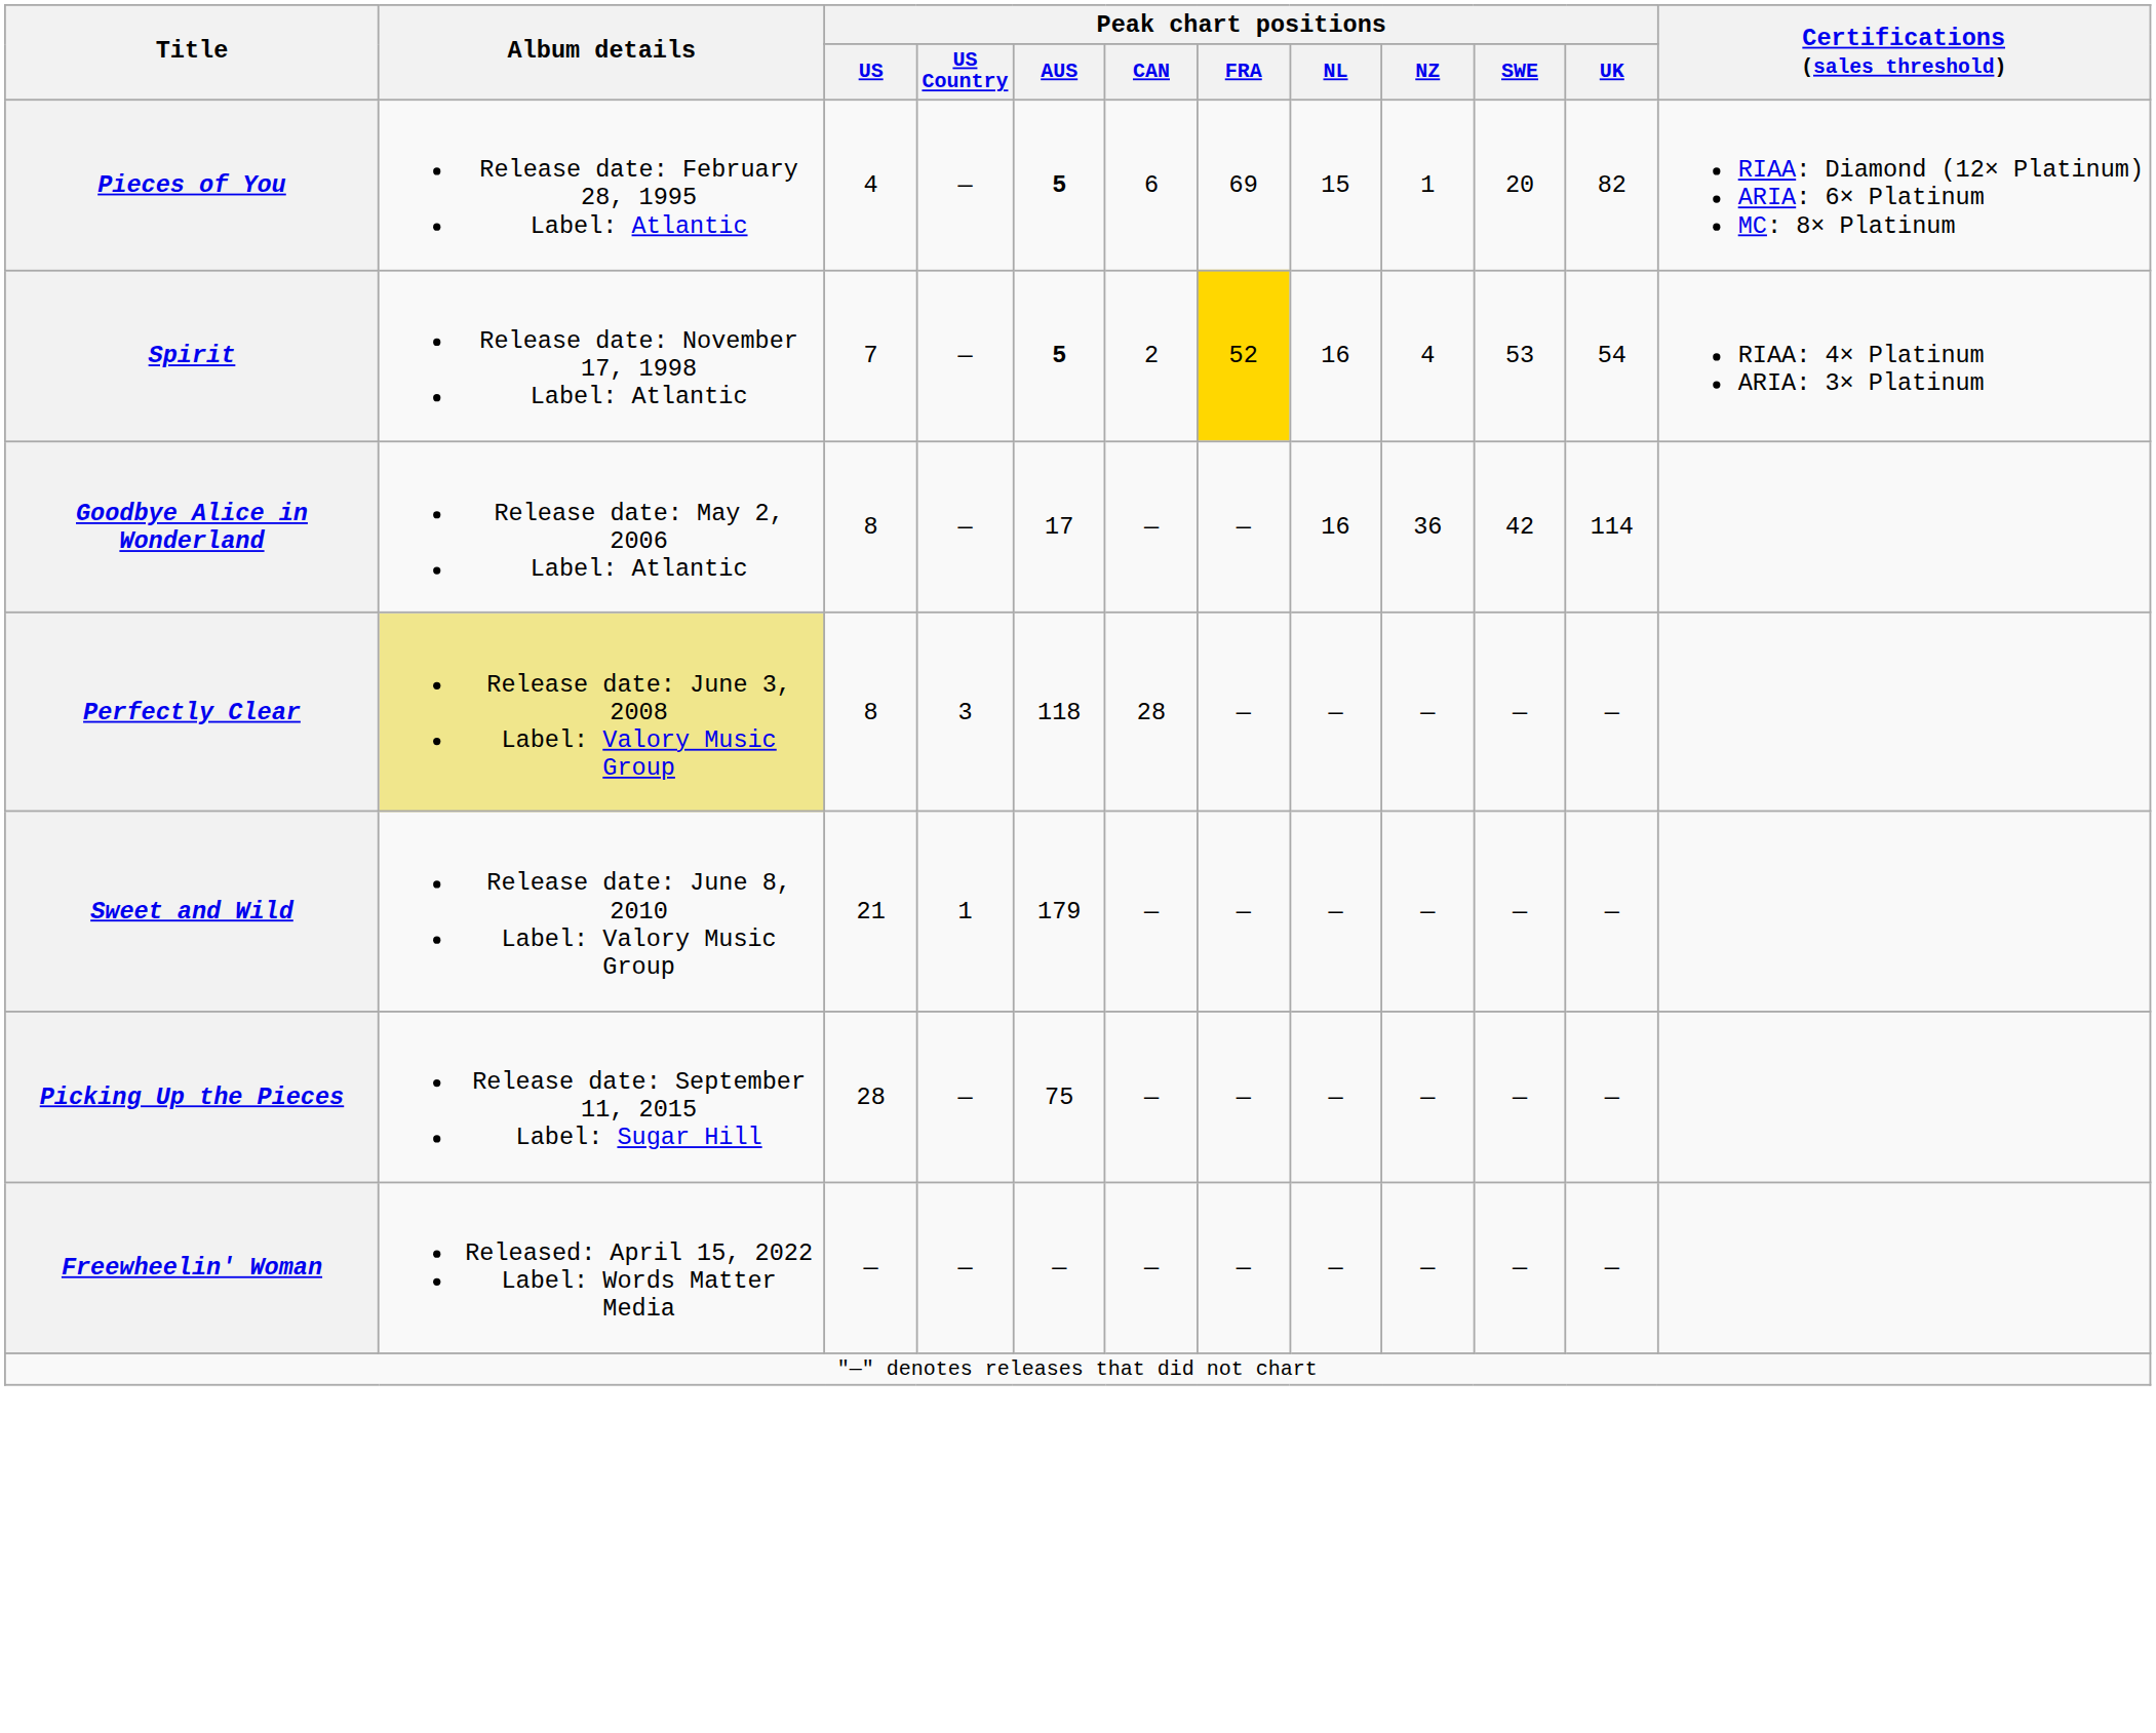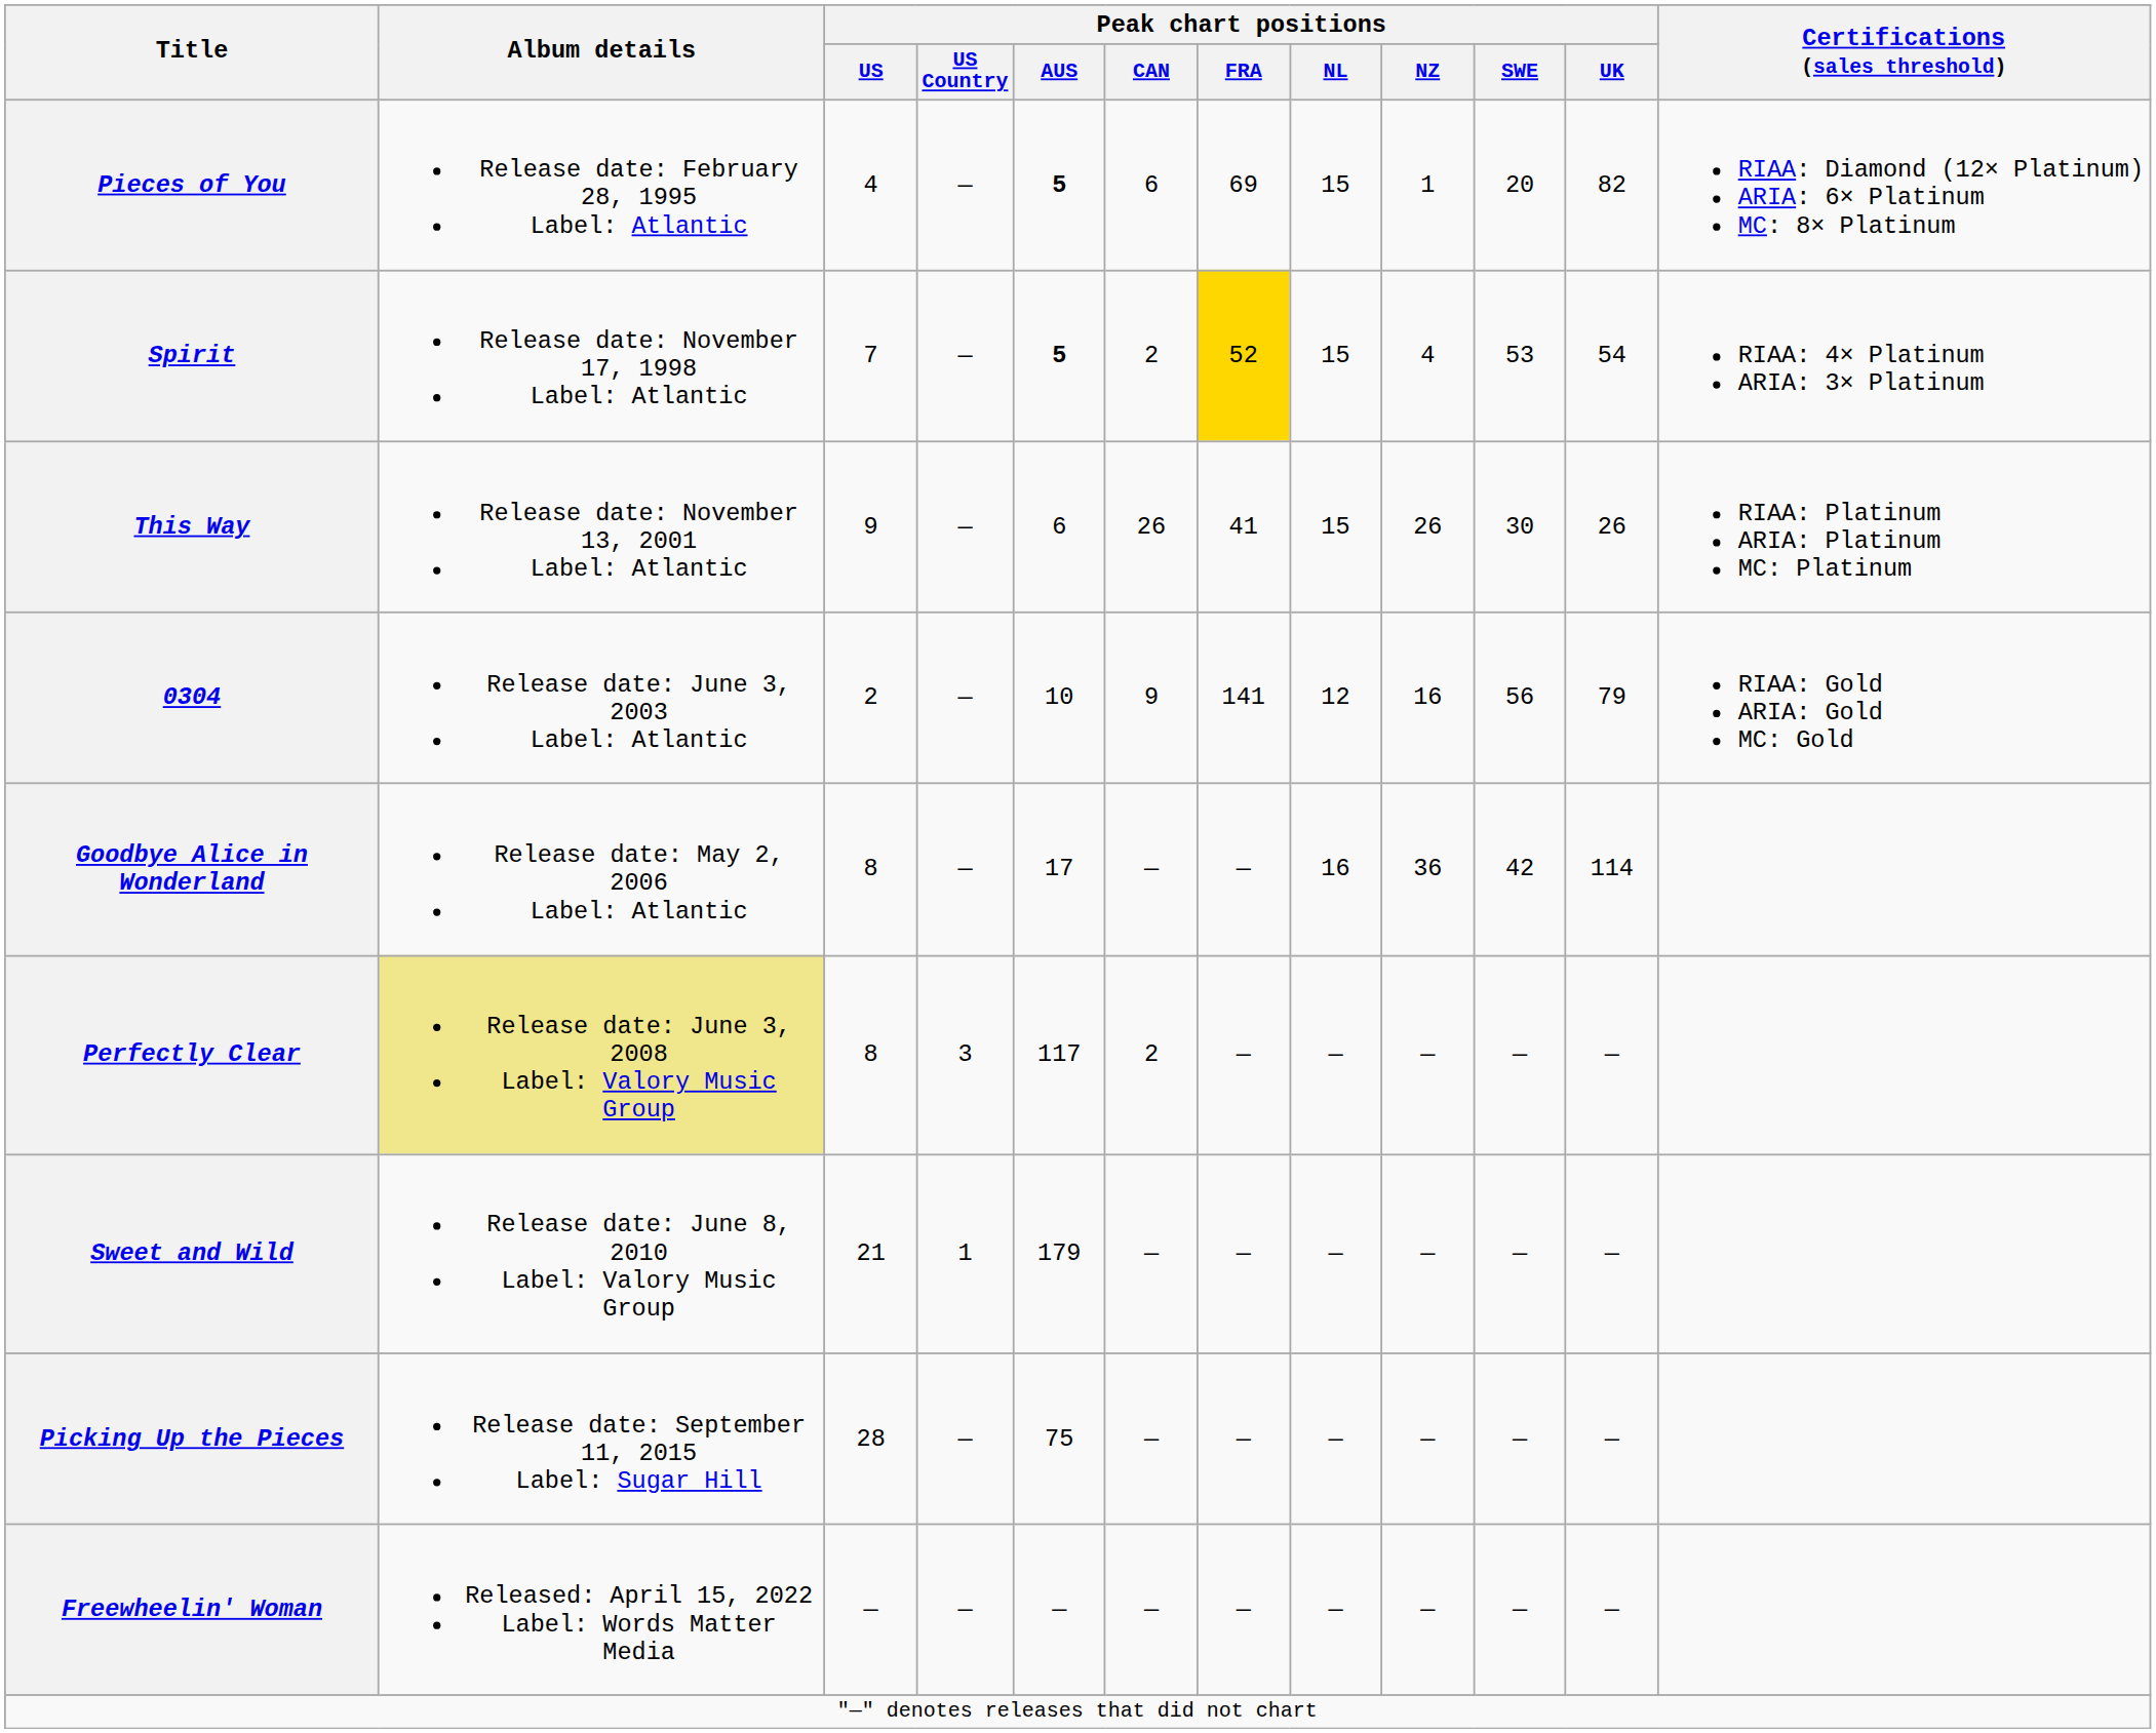 <table class="wikitable plainrowheaders" style="text-align:center;">
 <tr>
 <th scope="col" rowspan="2" style="width:15em;">Title</th>
 <th scope="col" rowspan="2" style="width:18em;">Album details</th>
 <th scope="col" colspan="9">Peak chart positions</th>
 <th scope="col" rowspan="2"><a href='#'>Certifications</a><br><small>(<a href='#'>sales threshold</a>)</small></th>
 </tr>
 <tr>
 <th scope="col" style="width:4em;font-size:85%;"><a href='#'>US</a><br></th>
 <th scope="col" style="width:4em;font-size:85%;"><a href='#'>US Country</a><br></th>
 <th scope="col" style="width:4em;font-size:85%;"><a href='#'>AUS</a><br></th>
 <th scope="col" style="width:4em;font-size:85%;"><a href='#'>CAN</a><br></th>
 <th scope="col" style="width:4em;font-size:85%;"><a href='#'>FRA</a><br></th>
 <th scope="col" style="width:4em;font-size:85%;"><a href='#'>NL</a><br></th>
 <th scope="col" style="width:4em;font-size:85%;"><a href='#'>NZ</a><br></th>
 <th scope="col" style="width:4em;font-size:85%;"><a href='#'>SWE</a><br></th>
 <th scope="col" style="width:4em;font-size:85%;"><a href='#'>UK</a><br></th>
 </tr>
 <tr>
 <th scope="row"><em><a href='#'>Pieces of You</a></em></th>
 <td><br><ul><li>Release date: February 28, 1995</li><li>Label: <a href='#'>Atlantic</a></li></ul></td>
 <td>4</td>
 <td>—</td>
 <td><strong>5</strong></td>
 <td>6</td>
 <td>69</td>
 <td>15</td>
 <td>1</td>
 <td>20</td>
 <td>82</td>
 <td style="text-align:left;"><br><ul><li><a href='#'>RIAA</a>: Diamond (12× Platinum)</li><li><a href='#'>ARIA</a>: 6× Platinum</li><li><a href='#'>MC</a>: 8× Platinum</li></ul></td>
 </tr>
 <tr>
 <th scope="row"><em><a href='#'>Spirit</a></em></th>
 <td><br><ul><li>Release date: November 17, 1998</li><li>Label: Atlantic</li></ul></td>
 <td>7</td>
 <td>—</td>
 <td><strong>5</strong></td>
 <td>2</td>
 <td style="background: gold;">52</td>
-<td>16</td>
+<td>15</td>
 <td>4</td>
 <td>53</td>
 <td>54</td>
 <td style="text-align:left;"><br><ul><li>RIAA: 4× Platinum</li><li>ARIA: 3× Platinum</li></ul></td>
+</tr>
+<tr>
+<th scope="row"><em><a href='#'>This Way</a></em></th>
+<td><br><ul><li>Release date: November 13, 2001</li><li>Label: Atlantic</li></ul></td>
+<td>9</td>
+<td>—</td>
+<td>6</td>
+<td>26</td>
+<td>41</td>
+<td>15</td>
+<td>26</td>
+<td>30</td>
+<td>26</td>
+<td style="text-align:left;"><br><ul><li>RIAA: Platinum</li><li>ARIA: Platinum</li><li>MC: Platinum</li></ul></td>
+</tr>
+<tr>
+<th scope="row"><em><a href='#'>0304</a></em></th>
+<td><br><ul><li>Release date: June 3, 2003</li><li>Label: Atlantic</li></ul></td>
+<td>2</td>
+<td>—</td>
+<td>10</td>
+<td>9</td>
+<td>141</td>
+<td>12</td>
+<td>16</td>
+<td>56</td>
+<td>79</td>
+<td style="text-align:left;"><br><ul><li>RIAA: Gold</li><li>ARIA: Gold</li><li>MC: Gold</li></ul></td>
 </tr>
 <tr>
 <th scope="row"><em><a href='#'>Goodbye Alice in Wonderland</a></em></th>
 <td><br><ul><li>Release date: May 2, 2006</li><li>Label: Atlantic</li></ul></td>
 <td>8</td>
 <td>—</td>
 <td>17</td>
 <td>—</td>
 <td>—</td>
 <td>16</td>
 <td>36</td>
 <td>42</td>
 <td>114</td>
 <td></td>
 </tr>
 <tr>
 <th scope="row"><em><a href='#'>Perfectly Clear</a></em></th>
 <td style="background: khaki;"><br><ul><li>Release date: June 3, 2008</li><li>Label: <a href='#'>Valory Music Group</a></li></ul></td>
 <td>8</td>
 <td>3</td>
-<td>118</td>
-<td>28</td>
+<td>117</td>
+<td>2</td>
 <td>—</td>
 <td>—</td>
 <td>—</td>
 <td>—</td>
 <td>—</td>
 <td></td>
 </tr>
 <tr>
 <th scope="row"><em><a href='#'>Sweet and Wild</a></em></th>
 <td><br><ul><li>Release date: June 8, 2010</li><li>Label: Valory Music Group</li></ul></td>
 <td>21</td>
 <td>1</td>
 <td>179</td>
 <td>—</td>
 <td>—</td>
 <td>—</td>
 <td>—</td>
 <td>—</td>
 <td>—</td>
 <td></td>
 </tr>
 <tr>
 <th scope="row"><em><a href='#'>Picking Up the Pieces</a></em></th>
 <td><br><ul><li>Release date: September 11, 2015</li><li>Label: <a href='#'>Sugar Hill</a></li></ul></td>
 <td>28</td>
 <td>—</td>
 <td>75</td>
 <td>—</td>
 <td>—</td>
 <td>—</td>
 <td>—</td>
 <td>—</td>
 <td>—</td>
 <td></td>
 </tr>
 <tr>
 <th scope="row"><em><a href='#'>Freewheelin' Woman</a></em></th>
 <td><br><ul><li>Released: April 15, 2022</li><li>Label: Words Matter Media</li></ul></td>
 <td>—</td>
 <td>—</td>
 <td>—</td>
 <td>—</td>
 <td>—</td>
 <td>—</td>
 <td>—</td>
 <td>—</td>
 <td>—</td>
 <td></td>
 </tr>
 <tr>
 <td colspan="12" style="font-size:85%">"—" denotes releases that did not chart</td>
 </tr>
 </table>
